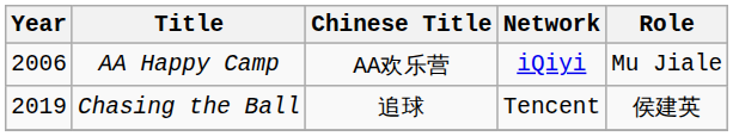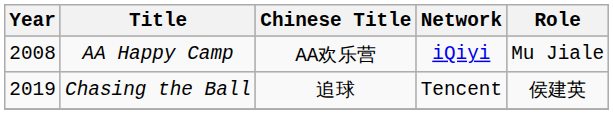 <table class="wikitable" style="text-align:center;">
 <tr>
 <th>Year</th>
 <th>Title</th>
 <th>Chinese Title</th>
 <th>Network</th>
 <th>Role</th>
 </tr>
 <tr>
-<td>2006</td>
+<td>2008</td>
 <td><em>AA Happy Camp</em></td>
 <td>AA欢乐营</td>
 <td><a href='#'>iQiyi</a></td>
 <td>Mu Jiale</td>
 </tr>
 <tr>
 <td>2019</td>
 <td><em>Chasing the Ball</em></td>
 <td>追球</td>
 <td>Tencent</td>
 <td>侯建英</td>
 </tr>
 <tr>
 </tr>
 </table>
